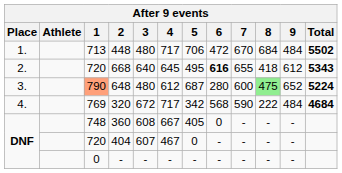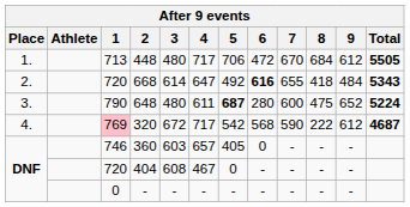 <table class=wikitable style="text-align:center">
 <tr>
 <th colspan=12><strong>After 9 events</strong></th>
 </tr>
 <tr>
 <th>Place</th>
 <th>Athlete</th>
 <th>1</th>
 <th>2</th>
 <th>3</th>
 <th>4</th>
 <th>5</th>
 <th>6</th>
 <th>7</th>
 <th>8</th>
 <th>9</th>
 <th>Total</th>
 </tr>
 <tr>
 <td width=30>1.</td>
 <td align=left></td>
 <td>713</td>
 <td>448</td>
 <td>480</td>
 <td>717</td>
 <td>706</td>
 <td>472</td>
 <td>670</td>
 <td>684</td>
-<td>484</td>
-<td><strong>5502</strong></td>
+<td>612</td>
+<td><strong>5505</strong></td>
 </tr>
 <tr>
 <td>2.</td>
 <td align=left></td>
 <td>720</td>
 <td>668</td>
-<td>640</td>
-<td>645</td>
-<td>495</td>
+<td>614</td>
+<td>647</td>
+<td>492</td>
 <td><strong>616</strong></td>
 <td>655</td>
 <td>418</td>
-<td>612</td>
+<td>484</td>
 <td><strong>5343</strong></td>
 </tr>
 <tr>
 <td>3.</td>
 <td align=left></td>
-<td style="background: lightsalmon;">790</td>
+<td>790</td>
 <td>648</td>
 <td>480</td>
-<td>612</td>
-<td>687</td>
+<td>611</td>
+<td><strong>687</strong></td>
 <td>280</td>
 <td>600</td>
-<td style="background: lightgreen;">475</td>
+<td>475</td>
 <td>652</td>
 <td><strong>5224</strong></td>
 </tr>
 <tr>
 <td>4.</td>
 <td align=left></td>
-<td>769</td>
+<td style="background: pink;">769</td>
 <td>320</td>
 <td>672</td>
 <td>717</td>
-<td>342</td>
+<td>542</td>
 <td>568</td>
 <td>590</td>
 <td>222</td>
-<td>484</td>
-<td><strong>4684</strong></td>
+<td>612</td>
+<td><strong>4687</strong></td>
 </tr>
 <tr>
 <td rowspan=3><strong>DNF</strong></td>
 <td align=left></td>
-<td>748</td>
+<td>746</td>
 <td>360</td>
-<td>608</td>
-<td>667</td>
+<td>603</td>
+<td>657</td>
 <td>405</td>
 <td>0</td>
 <td>-</td>
 <td>-</td>
 <td>-</td>
 <td></td>
 </tr>
 <tr>
 <td align=left></td>
 <td>720</td>
 <td>404</td>
-<td>607</td>
+<td>608</td>
 <td>467</td>
 <td>0</td>
 <td>-</td>
 <td>-</td>
 <td>-</td>
 <td>-</td>
 <td></td>
 </tr>
 <tr>
 <td align=left></td>
 <td>0</td>
 <td>-</td>
 <td>-</td>
 <td>-</td>
 <td>-</td>
 <td>-</td>
 <td>-</td>
 <td>-</td>
 <td>-</td>
 <td></td>
 </tr>
 </table>
